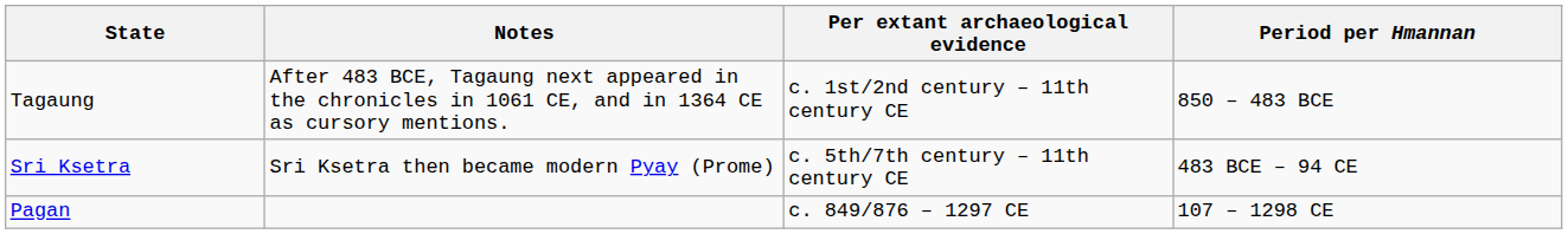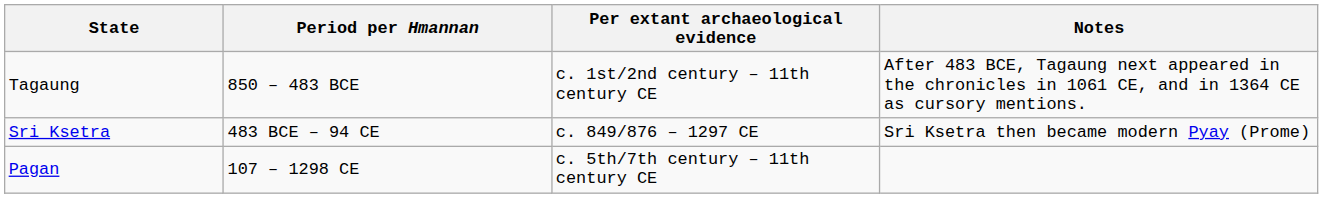 <table width=80% class="wikitable">
 <tr>
 <th width=10%>State</th>
+<th width=15%>Period per <em>Hmannan</em></th>
+<th width=15%>Per extant archaeological evidence</th>
 <th width=20%>Notes</th>
-<th width=15%>Per extant archaeological evidence</th>
-<th width=15%>Period per <em>Hmannan</em></th>
 </tr>
 <tr>
 <td>Tagaung</td>
+<td>850 – 483 BCE</td>
+<td>c. 1st/2nd century – 11th century CE</td>
 <td>After 483 BCE, Tagaung next appeared in the chronicles in 1061 CE, and in 1364 CE as cursory mentions.</td>
-<td>c. 1st/2nd century – 11th century CE</td>
-<td>850 – 483 BCE</td>
 </tr>
 <tr>
 <td><a href='#'>Sri Ksetra</a></td>
+<td>483 BCE – 94 CE</td>
+<td>c. 849/876 – 1297 CE</td>
 <td>Sri Ksetra then became modern <a href='#'>Pyay</a> (Prome)</td>
-<td>c. 5th/7th century – 11th century CE</td>
-<td>483 BCE – 94 CE</td>
 </tr>
 <tr>
 <td><a href='#'>Pagan</a></td>
+<td>107 – 1298 CE</td>
+<td>c. 5th/7th century – 11th century CE</td>
 <td></td>
-<td>c. 849/876 – 1297 CE</td>
-<td>107 – 1298 CE</td>
 </tr>
 </table>
